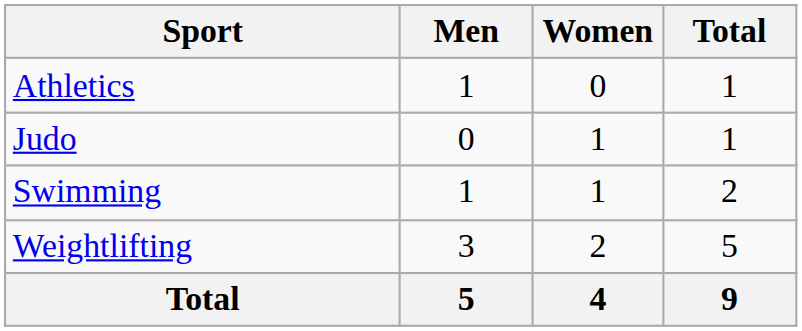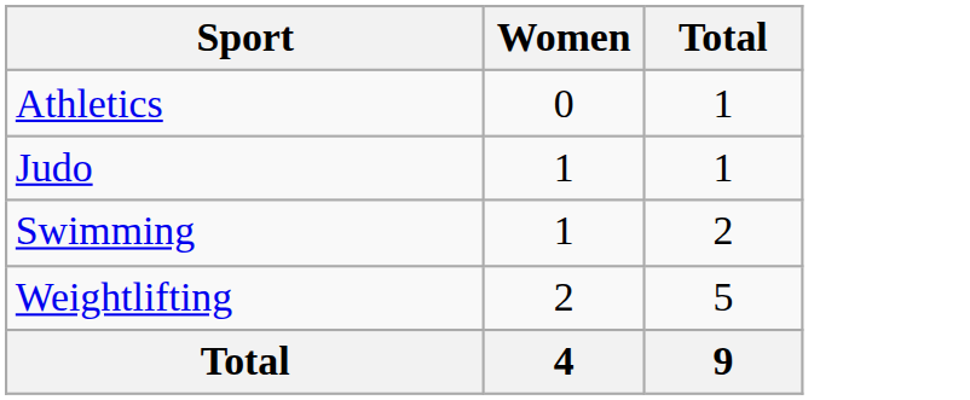 <table class="wikitable sortable" style="text-align:center;">
 <tr>
 <th width=180>Sport</th>
-<th width=55>Men</th>
 <th width=55>Women</th>
 <th width=55>Total</th>
 </tr>
 <tr>
 <td align=left><a href='#'>Athletics</a></td>
-<td>1</td>
 <td>0</td>
 <td>1</td>
 </tr>
 <tr>
 <td align=left><a href='#'>Judo</a></td>
-<td>0</td>
 <td>1</td>
 <td>1</td>
 </tr>
 <tr>
 <td align=left><a href='#'>Swimming</a></td>
 <td>1</td>
-<td>1</td>
 <td>2</td>
 </tr>
 <tr>
 <td align=left><a href='#'>Weightlifting</a></td>
-<td>3</td>
 <td>2</td>
 <td>5</td>
 </tr>
 <tr>
 <th>Total</th>
-<th>5</th>
 <th>4</th>
 <th>9</th>
 </tr>
 </table>
